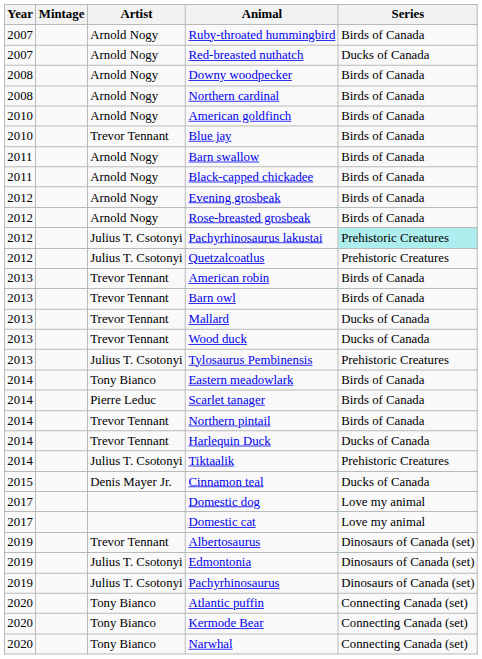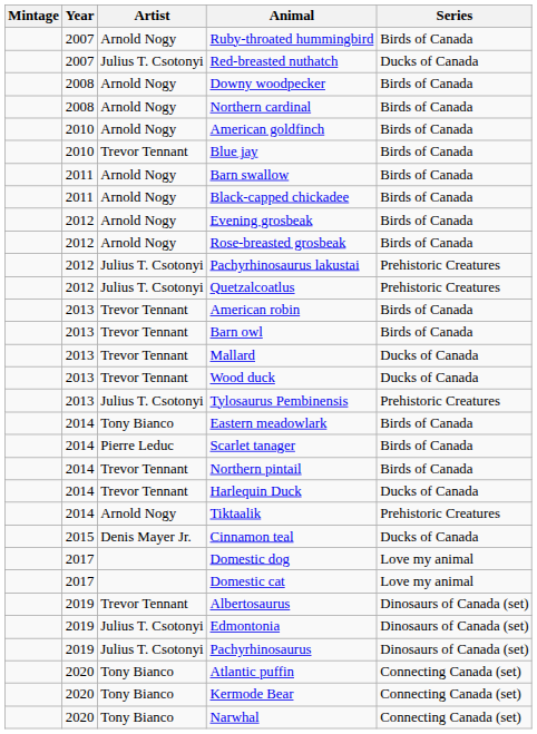 <table class="wikitable sortable">
 <tr>
+<th>Mintage</th>
 <th>Year</th>
-<th>Mintage</th>
 <th>Artist</th>
 <th>Animal</th>
 <th>Series</th>
 </tr>
 <tr>
+<td></td>
 <td>2007</td>
-<td></td>
 <td>Arnold Nogy</td>
 <td><a href='#'>Ruby-throated hummingbird</a></td>
 <td>Birds of Canada</td>
 </tr>
 <tr>
+<td></td>
 <td>2007</td>
-<td></td>
-<td>Arnold Nogy</td>
+<td>Julius T. Csotonyi</td>
 <td><a href='#'>Red-breasted nuthatch</a></td>
 <td>Ducks of Canada</td>
 </tr>
 <tr>
+<td></td>
 <td>2008</td>
-<td></td>
 <td>Arnold Nogy</td>
 <td><a href='#'>Downy woodpecker</a></td>
 <td>Birds of Canada</td>
 </tr>
 <tr>
+<td></td>
 <td>2008</td>
-<td></td>
 <td>Arnold Nogy</td>
 <td><a href='#'>Northern cardinal</a></td>
 <td>Birds of Canada</td>
 </tr>
 <tr>
+<td></td>
 <td>2010</td>
-<td></td>
 <td>Arnold Nogy</td>
 <td><a href='#'>American goldfinch</a></td>
 <td>Birds of Canada</td>
 </tr>
 <tr>
+<td></td>
 <td>2010</td>
-<td></td>
 <td>Trevor Tennant</td>
 <td><a href='#'>Blue jay</a></td>
 <td>Birds of Canada</td>
 </tr>
 <tr>
+<td></td>
 <td>2011</td>
-<td></td>
 <td>Arnold Nogy</td>
 <td><a href='#'>Barn swallow</a></td>
 <td>Birds of Canada</td>
 </tr>
 <tr>
+<td></td>
 <td>2011</td>
-<td></td>
 <td>Arnold Nogy</td>
 <td><a href='#'>Black-capped chickadee</a></td>
 <td>Birds of Canada</td>
 </tr>
 <tr>
+<td></td>
 <td>2012</td>
-<td></td>
 <td>Arnold Nogy</td>
 <td><a href='#'>Evening grosbeak</a></td>
 <td>Birds of Canada</td>
 </tr>
 <tr>
+<td></td>
 <td>2012</td>
-<td></td>
 <td>Arnold Nogy</td>
 <td><a href='#'>Rose-breasted grosbeak</a></td>
 <td>Birds of Canada</td>
 </tr>
 <tr>
+<td></td>
 <td>2012</td>
-<td></td>
 <td>Julius T. Csotonyi</td>
 <td><a href='#'>Pachyrhinosaurus lakustai</a></td>
-<td style="background: paleturquoise;">Prehistoric Creatures</td>
+<td>Prehistoric Creatures</td>
 </tr>
 <tr>
+<td></td>
 <td>2012</td>
-<td></td>
 <td>Julius T. Csotonyi</td>
 <td><a href='#'>Quetzalcoatlus</a></td>
 <td>Prehistoric Creatures</td>
 </tr>
 <tr>
+<td></td>
 <td>2013</td>
-<td></td>
 <td>Trevor Tennant</td>
 <td><a href='#'>American robin</a></td>
 <td>Birds of Canada</td>
 </tr>
 <tr>
+<td></td>
 <td>2013</td>
-<td></td>
 <td>Trevor Tennant</td>
 <td><a href='#'>Barn owl</a></td>
 <td>Birds of Canada</td>
 </tr>
 <tr>
+<td></td>
 <td>2013</td>
-<td></td>
 <td>Trevor Tennant</td>
 <td><a href='#'>Mallard</a></td>
 <td>Ducks of Canada</td>
 </tr>
 <tr>
+<td></td>
 <td>2013</td>
-<td></td>
 <td>Trevor Tennant</td>
 <td><a href='#'>Wood duck</a></td>
 <td>Ducks of Canada</td>
 </tr>
 <tr>
+<td></td>
 <td>2013</td>
-<td></td>
 <td>Julius T. Csotonyi</td>
 <td><a href='#'>Tylosaurus Pembinensis</a></td>
 <td>Prehistoric Creatures</td>
 </tr>
 <tr>
+<td></td>
 <td>2014</td>
-<td></td>
 <td>Tony Bianco</td>
 <td><a href='#'>Eastern meadowlark</a></td>
 <td>Birds of Canada</td>
 </tr>
 <tr>
+<td></td>
 <td>2014</td>
-<td></td>
 <td>Pierre Leduc</td>
 <td><a href='#'>Scarlet tanager</a></td>
 <td>Birds of Canada</td>
 </tr>
 <tr>
+<td></td>
 <td>2014</td>
-<td></td>
 <td>Trevor Tennant</td>
 <td><a href='#'>Northern pintail</a></td>
 <td>Birds of Canada</td>
 </tr>
 <tr>
+<td></td>
 <td>2014</td>
-<td></td>
 <td>Trevor Tennant</td>
 <td><a href='#'>Harlequin Duck</a></td>
 <td>Ducks of Canada</td>
 </tr>
 <tr>
+<td></td>
 <td>2014</td>
-<td></td>
-<td>Julius T. Csotonyi</td>
+<td>Arnold Nogy</td>
 <td><a href='#'>Tiktaalik</a></td>
 <td>Prehistoric Creatures</td>
 </tr>
 <tr>
+<td></td>
 <td>2015</td>
-<td></td>
 <td>Denis Mayer Jr.</td>
 <td><a href='#'>Cinnamon teal</a></td>
 <td>Ducks of Canada</td>
 </tr>
 <tr>
+<td></td>
 <td>2017</td>
-<td></td>
 <td></td>
 <td><a href='#'>Domestic dog</a></td>
 <td>Love my animal</td>
 </tr>
 <tr>
+<td></td>
 <td>2017</td>
-<td></td>
 <td></td>
 <td><a href='#'>Domestic cat</a></td>
 <td>Love my animal</td>
 </tr>
 <tr>
+<td></td>
 <td>2019</td>
-<td></td>
 <td>Trevor Tennant</td>
 <td><a href='#'>Albertosaurus</a></td>
 <td>Dinosaurs of Canada (set)</td>
 </tr>
 <tr>
+<td></td>
 <td>2019</td>
-<td></td>
 <td>Julius T. Csotonyi</td>
 <td><a href='#'>Edmontonia</a></td>
 <td>Dinosaurs of Canada (set)</td>
 </tr>
 <tr>
+<td></td>
 <td>2019</td>
-<td></td>
 <td>Julius T. Csotonyi</td>
 <td><a href='#'>Pachyrhinosaurus</a></td>
 <td>Dinosaurs of Canada (set)</td>
 </tr>
 <tr>
+<td></td>
 <td>2020</td>
-<td></td>
 <td>Tony Bianco</td>
 <td><a href='#'>Atlantic puffin</a></td>
 <td>Connecting Canada (set)</td>
 </tr>
 <tr>
+<td></td>
 <td>2020</td>
-<td></td>
 <td>Tony Bianco</td>
 <td><a href='#'>Kermode Bear</a></td>
 <td>Connecting Canada (set)</td>
 </tr>
 <tr>
+<td></td>
 <td>2020</td>
-<td></td>
 <td>Tony Bianco</td>
 <td><a href='#'>Narwhal</a></td>
 <td>Connecting Canada (set)</td>
 </tr>
 </table>
